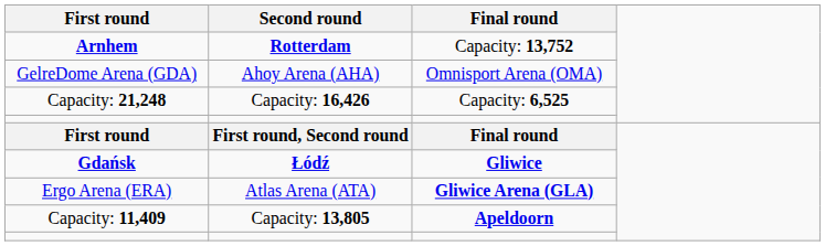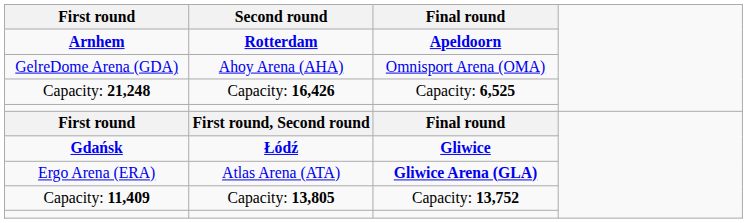 <table class=wikitable style=text-align:center>
 <tr>
 <th width=25%>First round</th>
 <th width=25%>Second round</th>
 <th width=25%>Final round</th>
 <td width=25% rowspan=5></td>
 </tr>
 <tr>
 <td><strong><a href='#'>Arnhem</a></strong></td>
 <td><strong><a href='#'>Rotterdam</a></strong></td>
-<td>Capacity: <strong>13,752</strong></td>
+<td><strong><a href='#'>Apeldoorn</a></strong></td>
 </tr>
 <tr>
 <td><a href='#'>GelreDome Arena (GDA)</a></td>
 <td><a href='#'>Ahoy Arena (AHA)</a></td>
 <td><a href='#'>Omnisport Arena (OMA)</a></td>
 </tr>
 <tr>
 <td>Capacity: <strong>21,248</strong></td>
 <td>Capacity: <strong>16,426</strong></td>
 <td>Capacity: <strong>6,525</strong></td>
 </tr>
 <tr>
 <td></td>
 <td></td>
 <td></td>
 </tr>
 <tr>
 <th>First round</th>
 <th>First round, Second round</th>
 <th>Final round</th>
 <td rowspan=5></td>
 </tr>
 <tr>
 <td><strong><a href='#'>Gdańsk</a></strong></td>
 <td><strong><a href='#'>Łódź</a></strong></td>
 <td><strong><a href='#'>Gliwice</a></strong></td>
 </tr>
 <tr>
 <td><a href='#'>Ergo Arena (ERA)</a></td>
 <td><a href='#'>Atlas Arena (ATA)</a></td>
 <td><strong><a href='#'>Gliwice Arena (GLA)</a></strong></td>
 </tr>
 <tr>
 <td>Capacity: <strong>11,409</strong></td>
 <td>Capacity: <strong>13,805</strong></td>
-<td><strong><a href='#'>Apeldoorn</a></strong></td>
+<td>Capacity: <strong>13,752</strong></td>
 </tr>
 <tr>
 <td></td>
 <td></td>
 <td></td>
 </tr>
 </table>
